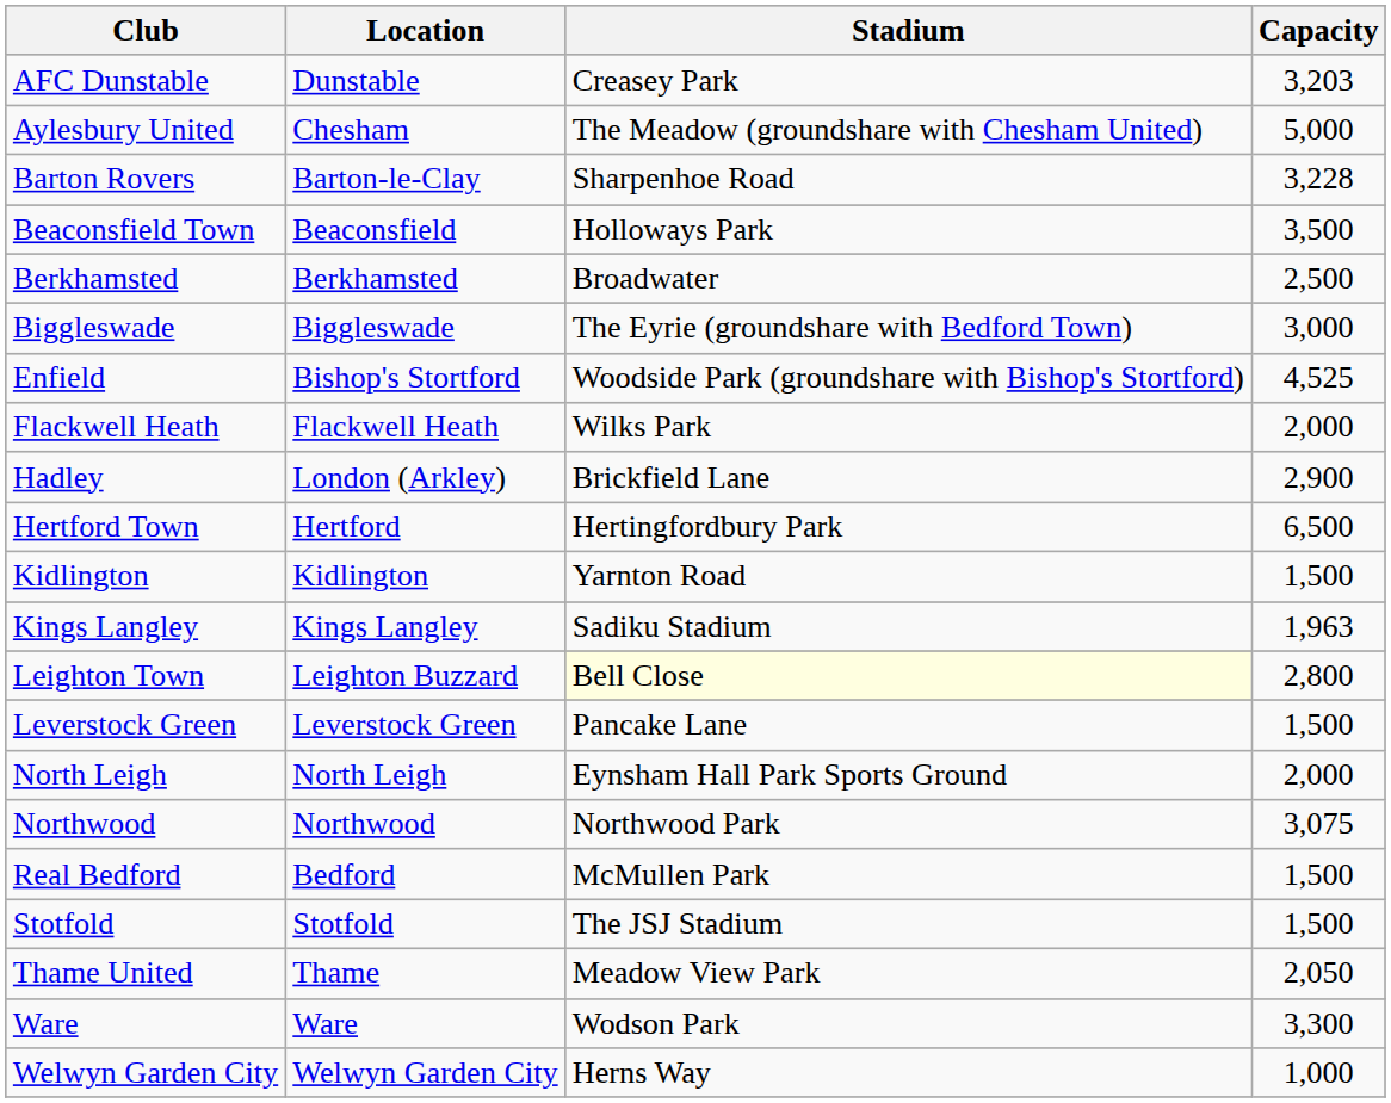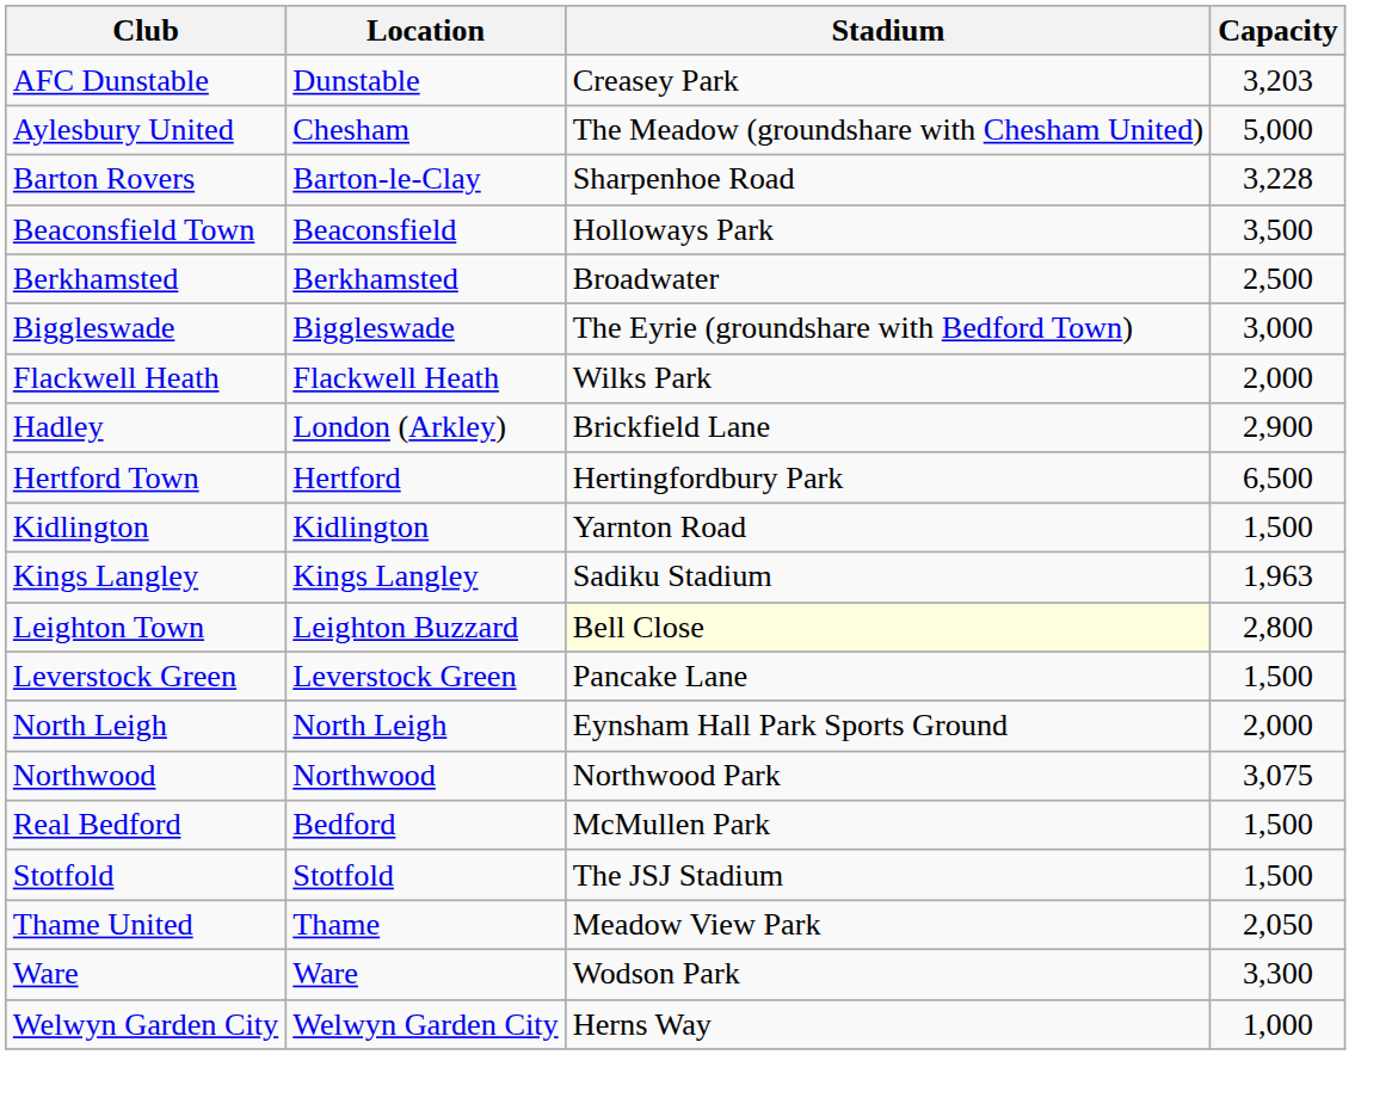 <table class="wikitable sortable">
 <tr>
 <th>Club</th>
 <th>Location</th>
 <th>Stadium</th>
 <th>Capacity</th>
 </tr>
 <tr>
 <td><a href='#'>AFC Dunstable</a></td>
 <td><a href='#'>Dunstable</a></td>
 <td>Creasey Park</td>
 <td align="center">3,203</td>
 </tr>
 <tr>
 <td><a href='#'>Aylesbury United</a></td>
 <td><a href='#'>Chesham</a></td>
 <td>The Meadow (groundshare with <a href='#'>Chesham United</a>)</td>
 <td align="center">5,000</td>
 </tr>
 <tr>
 <td><a href='#'>Barton Rovers</a></td>
 <td><a href='#'>Barton-le-Clay</a></td>
 <td>Sharpenhoe Road</td>
 <td align="center">3,228</td>
 </tr>
 <tr>
 <td><a href='#'>Beaconsfield Town</a></td>
 <td><a href='#'>Beaconsfield</a></td>
 <td>Holloways Park</td>
 <td align="center">3,500</td>
 </tr>
 <tr>
 <td><a href='#'>Berkhamsted</a></td>
 <td><a href='#'>Berkhamsted</a></td>
 <td>Broadwater</td>
 <td align="center">2,500</td>
 </tr>
 <tr>
 <td><a href='#'>Biggleswade</a></td>
 <td><a href='#'>Biggleswade</a></td>
 <td>The Eyrie (groundshare with <a href='#'>Bedford Town</a>)</td>
 <td align="center">3,000</td>
-</tr>
-<tr>
-<td><a href='#'>Enfield</a></td>
-<td><a href='#'>Bishop's Stortford</a></td>
-<td>Woodside Park (groundshare with <a href='#'>Bishop's Stortford</a>)</td>
-<td align="center">4,525</td>
 </tr>
 <tr>
 <td><a href='#'>Flackwell Heath</a></td>
 <td><a href='#'>Flackwell Heath</a></td>
 <td>Wilks Park</td>
 <td align="center">2,000</td>
 </tr>
 <tr>
 <td><a href='#'>Hadley</a></td>
 <td><a href='#'>London</a> (<a href='#'>Arkley</a>)</td>
 <td>Brickfield Lane</td>
 <td align="center">2,900</td>
 </tr>
 <tr>
 <td><a href='#'>Hertford Town</a></td>
 <td><a href='#'>Hertford</a></td>
 <td>Hertingfordbury Park</td>
 <td align="center">6,500</td>
 </tr>
 <tr>
 <td><a href='#'>Kidlington</a></td>
 <td><a href='#'>Kidlington</a></td>
 <td>Yarnton Road</td>
 <td align="center">1,500</td>
 </tr>
 <tr>
 <td><a href='#'>Kings Langley</a></td>
 <td><a href='#'>Kings Langley</a></td>
 <td>Sadiku Stadium</td>
 <td align="center">1,963</td>
 </tr>
 <tr>
 <td><a href='#'>Leighton Town</a></td>
 <td><a href='#'>Leighton Buzzard</a></td>
 <td style="background: lightyellow;">Bell Close</td>
 <td align="center">2,800</td>
 </tr>
 <tr>
 <td><a href='#'>Leverstock Green</a></td>
 <td><a href='#'>Leverstock Green</a></td>
 <td>Pancake Lane</td>
 <td align="center">1,500</td>
 </tr>
 <tr>
 <td><a href='#'>North Leigh</a></td>
 <td><a href='#'>North Leigh</a></td>
 <td>Eynsham Hall Park Sports Ground</td>
 <td align="center">2,000</td>
 </tr>
 <tr>
 <td><a href='#'>Northwood</a></td>
 <td><a href='#'>Northwood</a></td>
 <td>Northwood Park</td>
 <td align="center">3,075</td>
 </tr>
 <tr>
 <td><a href='#'>Real Bedford</a></td>
 <td><a href='#'>Bedford</a></td>
 <td>McMullen Park</td>
 <td align="center">1,500</td>
 </tr>
 <tr>
 <td><a href='#'>Stotfold</a></td>
 <td><a href='#'>Stotfold</a></td>
 <td>The JSJ Stadium</td>
 <td align="center"=>1,500</td>
 </tr>
 <tr>
 <td><a href='#'>Thame United</a></td>
 <td><a href='#'>Thame</a></td>
 <td>Meadow View Park</td>
 <td align="center">2,050</td>
 </tr>
 <tr>
 <td><a href='#'>Ware</a></td>
 <td><a href='#'>Ware</a></td>
 <td>Wodson Park</td>
 <td align="center">3,300</td>
 </tr>
 <tr>
 <td><a href='#'>Welwyn Garden City</a></td>
 <td><a href='#'>Welwyn Garden City</a></td>
 <td>Herns Way</td>
 <td align="center">1,000</td>
 </tr>
 </table>
